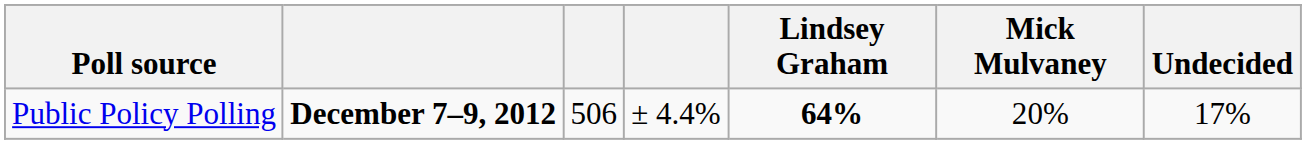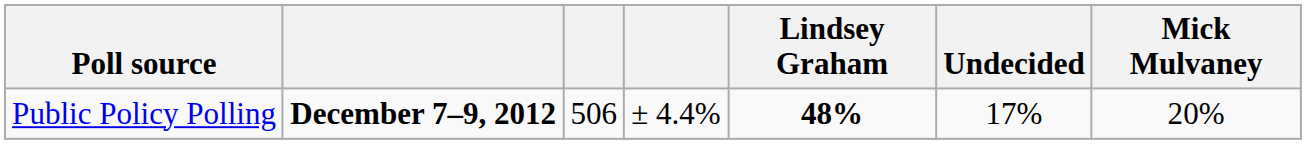 <table class="wikitable" style="text-align:center">
 <tr valign= bottom>
 <th>Poll source</th>
 <th></th>
 <th></th>
 <th></th>
 <th style="width:100px;">Lindsey<br>Graham</th>
+<th>Undecided</th>
 <th style="width:100px;">Mick<br>Mulvaney</th>
-<th>Undecided</th>
 </tr>
 <tr>
 <td align=left><a href='#'>Public Policy Polling</a></td>
 <td><strong>December 7–9, 2012</strong></td>
 <td>506</td>
 <td>± 4.4%</td>
-<td><strong>64%</strong></td>
+<td><strong>48%</strong></td>
+<td>17%</td>
 <td>20%</td>
-<td>17%</td>
 </tr>
 </table>
